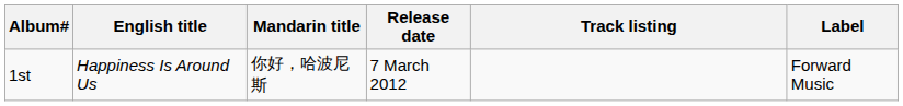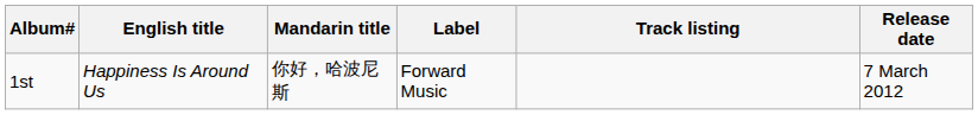 <table class="wikitable">
 <tr>
 <th>Album#</th>
 <th>English title</th>
 <th>Mandarin title</th>
+<th>Label</th>
+<th align="left" width="300px">Track listing</th>
 <th>Release date</th>
-<th align="left" width="300px">Track listing</th>
-<th>Label</th>
 </tr>
 <tr>
 <td>1st</td>
 <td><em>Happiness Is Around Us</em></td>
 <td>你好，哈波尼斯</td>
+<td>Forward Music</td>
+<td align="left" style="font-size: 100%;"></td>
 <td>7 March 2012</td>
-<td align="left" style="font-size: 100%;"></td>
-<td>Forward Music</td>
 </tr>
 </table>
